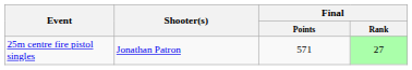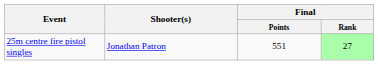 <table class=wikitable style="font-size:90%">
 <tr>
 <th rowspan="2" style="width:150px;">Event</th>
 <th rowspan="2" style="width:200px;">Shooter(s)</th>
 <th colspan="2" style="width:200px;">Final</th>
 </tr>
 <tr>
 <th style="line-height:1em; width:125px;"><small>Points</small></th>
 <th style="line-height:1em; width:75px;"><small>Rank</small></th>
 </tr>
 <tr>
 <td><a href='#'>25m centre fire pistol singles</a></td>
 <td><a href='#'>Jonathan Patron</a></td>
-<td style="text-align:center;">571</td>
+<td style="text-align:center;">551</td>
 <td style="text-align:center; background:#afa;">27</td>
 </tr>
 </table>
